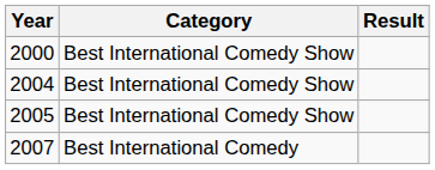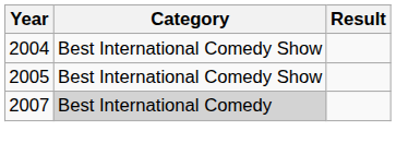 <table class="wikitable">
 <tr>
 <th>Year</th>
 <th>Category</th>
 <th>Result</th>
-</tr>
-<tr>
-<td>2000</td>
-<td>Best International Comedy Show</td>
-<td></td>
 </tr>
 <tr>
 <td>2004</td>
 <td>Best International Comedy Show</td>
 <td></td>
 </tr>
 <tr>
 <td>2005</td>
 <td>Best International Comedy Show</td>
 <td></td>
 </tr>
 <tr>
 <td>2007</td>
-<td>Best International Comedy</td>
+<td style="background: lightgrey;">Best International Comedy</td>
 <td></td>
 </tr>
 </table>
